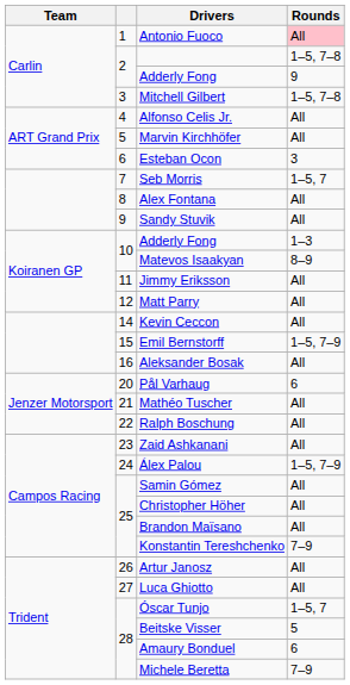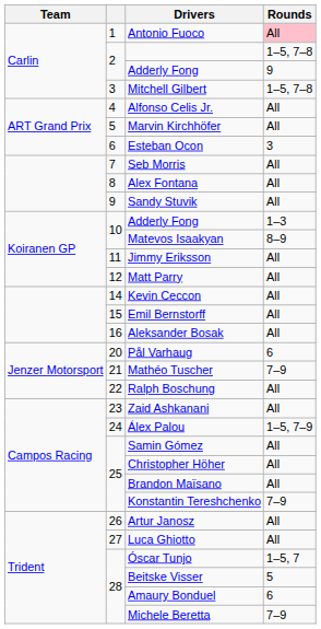 <table class=wikitable style="font-size: 85%">
 <tr>
 <th>Team</th>
 <th></th>
 <th>Drivers</th>
 <th>Rounds</th>
 </tr>
 <tr>
 <td rowspan=4> <a href='#'>Carlin</a></td>
 <td>1</td>
 <td> <a href='#'>Antonio Fuoco</a></td>
 <td style="background: pink;">All</td>
 </tr>
 <tr>
 <td rowspan=2>2</td>
 <td></td>
 <td>1–5, 7–8</td>
 </tr>
 <tr>
 <td> <a href='#'>Adderly Fong</a></td>
 <td>9</td>
 </tr>
 <tr>
 <td>3</td>
 <td> <a href='#'>Mitchell Gilbert</a></td>
 <td>1–5, 7–8</td>
 </tr>
 <tr>
 <td rowspan=3> <a href='#'>ART Grand Prix</a></td>
 <td>4</td>
 <td> <a href='#'>Alfonso Celis Jr.</a></td>
 <td>All</td>
 </tr>
 <tr>
 <td>5</td>
 <td> <a href='#'>Marvin Kirchhöfer</a></td>
 <td>All</td>
 </tr>
 <tr>
 <td>6</td>
 <td> <a href='#'>Esteban Ocon</a></td>
 <td>3</td>
 </tr>
 <tr>
 <td rowspan=3></td>
 <td>7</td>
 <td> <a href='#'>Seb Morris</a></td>
-<td>1–5, 7</td>
+<td>All</td>
 </tr>
 <tr>
 <td>8</td>
 <td> <a href='#'>Alex Fontana</a></td>
 <td>All</td>
 </tr>
 <tr>
 <td>9</td>
 <td> <a href='#'>Sandy Stuvik</a></td>
 <td>All</td>
 </tr>
 <tr>
 <td rowspan=4> <a href='#'>Koiranen GP</a></td>
 <td rowspan=2>10</td>
 <td> <a href='#'>Adderly Fong</a></td>
 <td>1–3</td>
 </tr>
 <tr>
 <td> <a href='#'>Matevos Isaakyan</a></td>
 <td>8–9</td>
 </tr>
 <tr>
 <td>11</td>
 <td> <a href='#'>Jimmy Eriksson</a></td>
 <td>All</td>
 </tr>
 <tr>
 <td>12</td>
 <td> <a href='#'>Matt Parry</a></td>
 <td>All</td>
 </tr>
 <tr>
 <td rowspan=3></td>
 <td>14</td>
 <td> <a href='#'>Kevin Ceccon</a></td>
 <td>All</td>
 </tr>
 <tr>
 <td>15</td>
 <td> <a href='#'>Emil Bernstorff</a></td>
-<td>1–5, 7–9</td>
+<td>All</td>
 </tr>
 <tr>
 <td>16</td>
 <td> <a href='#'>Aleksander Bosak</a></td>
 <td>All</td>
 </tr>
 <tr>
 <td rowspan=3> <a href='#'>Jenzer Motorsport</a></td>
 <td>20</td>
 <td> <a href='#'>Pål Varhaug</a></td>
 <td>6</td>
 </tr>
 <tr>
 <td>21</td>
 <td> <a href='#'>Mathéo Tuscher</a></td>
-<td>All</td>
+<td>7–9</td>
 </tr>
 <tr>
 <td>22</td>
 <td> <a href='#'>Ralph Boschung</a></td>
 <td>All</td>
 </tr>
 <tr>
 <td rowspan=6> <a href='#'>Campos Racing</a></td>
 <td>23</td>
 <td> <a href='#'>Zaid Ashkanani</a></td>
 <td>All</td>
 </tr>
 <tr>
 <td>24</td>
 <td> <a href='#'>Álex Palou</a></td>
 <td>1–5, 7–9</td>
 </tr>
 <tr>
 <td rowspan=4>25</td>
 <td> <a href='#'>Samin Gómez</a></td>
 <td>All</td>
 </tr>
 <tr>
 <td> <a href='#'>Christopher Höher</a></td>
 <td>All</td>
 </tr>
 <tr>
 <td> <a href='#'>Brandon Maïsano</a></td>
 <td>All</td>
 </tr>
 <tr>
 <td> <a href='#'>Konstantin Tereshchenko</a></td>
 <td>7–9</td>
 </tr>
 <tr>
 <td rowspan=6> <a href='#'>Trident</a></td>
 <td>26</td>
 <td> <a href='#'>Artur Janosz</a></td>
 <td>All</td>
 </tr>
 <tr>
 <td>27</td>
 <td> <a href='#'>Luca Ghiotto</a></td>
 <td>All</td>
 </tr>
 <tr>
 <td rowspan=4>28</td>
 <td> <a href='#'>Óscar Tunjo</a></td>
 <td>1–5, 7</td>
 </tr>
 <tr>
 <td> <a href='#'>Beitske Visser</a></td>
 <td>5</td>
 </tr>
 <tr>
 <td> <a href='#'>Amaury Bonduel</a></td>
 <td>6</td>
 </tr>
 <tr>
 <td> <a href='#'>Michele Beretta</a></td>
 <td>7–9</td>
 </tr>
 </table>
